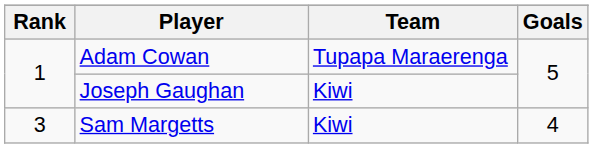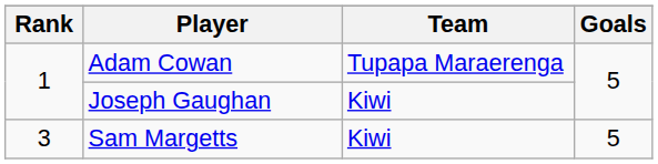 <table class="wikitable" style="text-align:center; float:left; margin-right:1em;">
 <tr>
 </tr>
 <tr>
 <th style="width:12%;">Rank</th>
 <th style="width:40%;">Player</th>
 <th style="width:36%;">Team</th>
 <th style="width:12%;">Goals</th>
 </tr>
 <tr>
 <td rowspan=2>1</td>
 <td align=left> <a href='#'>Adam Cowan</a></td>
 <td align=left> <a href='#'>Tupapa Maraerenga</a></td>
 <td rowspan=2>5</td>
 </tr>
 <tr>
 <td align=left> <a href='#'>Joseph Gaughan</a></td>
 <td align=left> <a href='#'>Kiwi</a></td>
 </tr>
 <tr>
 <td>3</td>
 <td align=left> <a href='#'>Sam Margetts</a></td>
 <td align=left> <a href='#'>Kiwi</a></td>
-<td>4</td>
+<td>5</td>
 </tr>
 </table>
